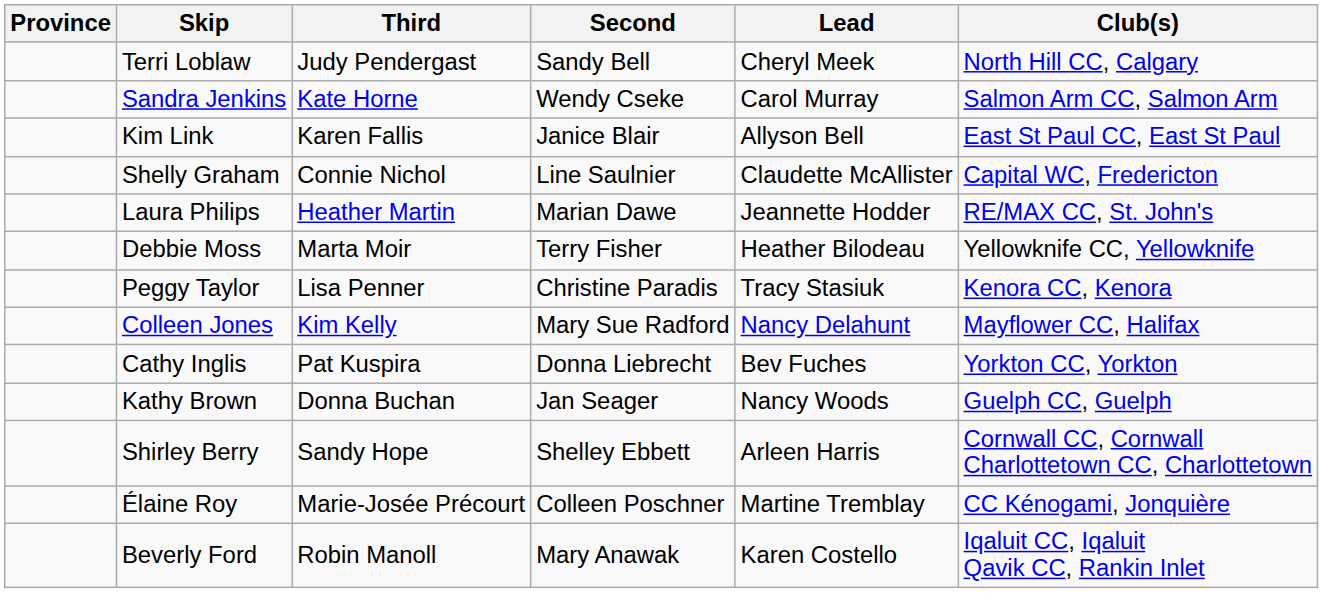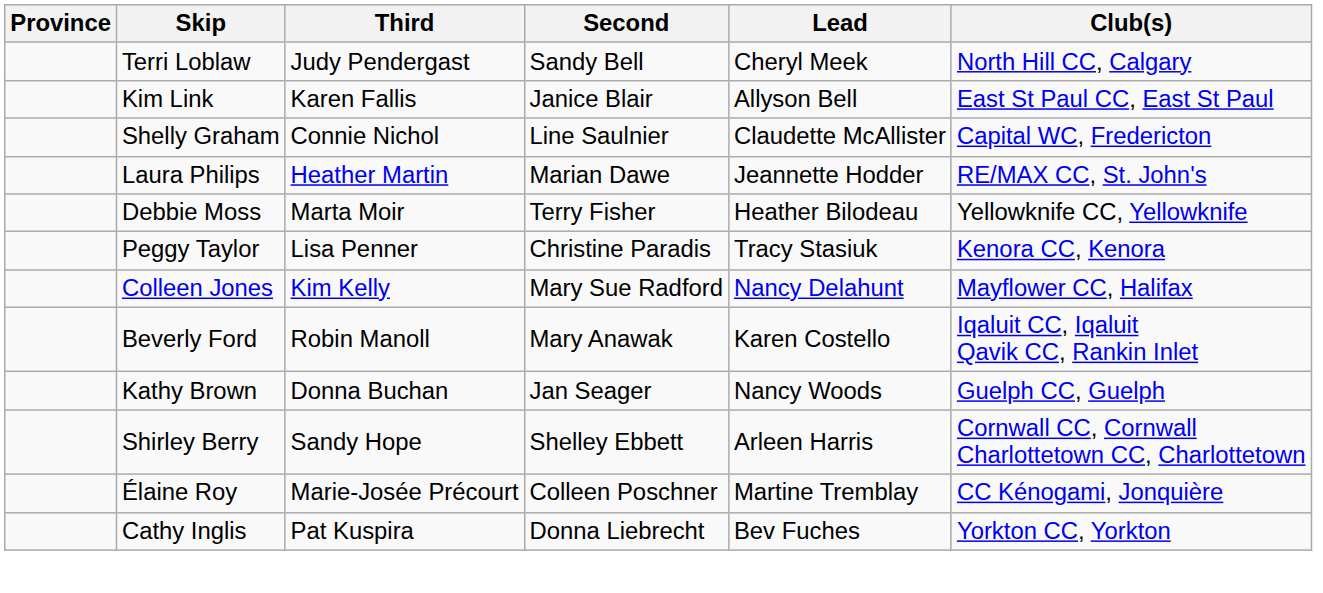 <table class="wikitable">
 <tr>
 <th>Province</th>
 <th>Skip</th>
 <th>Third</th>
 <th>Second</th>
 <th>Lead</th>
 <th>Club(s)</th>
 </tr>
 <tr>
 <td></td>
 <td>Terri Loblaw</td>
 <td>Judy Pendergast</td>
 <td>Sandy Bell</td>
 <td>Cheryl Meek</td>
 <td><a href='#'>North Hill CC</a>, <a href='#'>Calgary</a></td>
-</tr>
-<tr>
-<td></td>
-<td><a href='#'>Sandra Jenkins</a></td>
-<td><a href='#'>Kate Horne</a></td>
-<td>Wendy Cseke</td>
-<td>Carol Murray</td>
-<td><a href='#'>Salmon Arm CC</a>, <a href='#'>Salmon Arm</a></td>
 </tr>
 <tr>
 <td></td>
 <td>Kim Link</td>
 <td>Karen Fallis</td>
 <td>Janice Blair</td>
 <td>Allyson Bell</td>
 <td><a href='#'>East St Paul CC</a>, <a href='#'>East St Paul</a></td>
 </tr>
 <tr>
 <td></td>
 <td>Shelly Graham</td>
 <td>Connie Nichol</td>
 <td>Line Saulnier</td>
 <td>Claudette McAllister</td>
 <td><a href='#'>Capital WC</a>, <a href='#'>Fredericton</a></td>
 </tr>
 <tr>
 <td></td>
 <td>Laura Philips</td>
 <td><a href='#'>Heather Martin</a></td>
 <td>Marian Dawe</td>
 <td>Jeannette Hodder</td>
 <td><a href='#'>RE/MAX CC</a>, <a href='#'>St. John's</a></td>
 </tr>
 <tr>
 <td></td>
 <td>Debbie Moss</td>
 <td>Marta Moir</td>
 <td>Terry Fisher</td>
 <td>Heather Bilodeau</td>
 <td>Yellowknife CC, <a href='#'>Yellowknife</a></td>
 </tr>
 <tr>
 <td></td>
 <td>Peggy Taylor</td>
 <td>Lisa Penner</td>
 <td>Christine Paradis</td>
 <td>Tracy Stasiuk</td>
 <td><a href='#'>Kenora CC</a>, <a href='#'>Kenora</a></td>
 </tr>
 <tr>
 <td></td>
 <td><a href='#'>Colleen Jones</a></td>
 <td><a href='#'>Kim Kelly</a></td>
 <td>Mary Sue Radford</td>
 <td><a href='#'>Nancy Delahunt</a></td>
 <td><a href='#'>Mayflower CC</a>, <a href='#'>Halifax</a></td>
 </tr>
 <tr>
 <td></td>
-<td>Cathy Inglis</td>
-<td>Pat Kuspira</td>
-<td>Donna Liebrecht</td>
-<td>Bev Fuches</td>
-<td><a href='#'>Yorkton CC</a>, <a href='#'>Yorkton</a></td>
+<td>Beverly Ford</td>
+<td>Robin Manoll</td>
+<td>Mary Anawak</td>
+<td>Karen Costello</td>
+<td><a href='#'>Iqaluit CC</a>, <a href='#'>Iqaluit</a><br><a href='#'>Qavik CC</a>, <a href='#'>Rankin Inlet</a></td>
 </tr>
 <tr>
 <td></td>
 <td>Kathy Brown</td>
 <td>Donna Buchan</td>
 <td>Jan Seager</td>
 <td>Nancy Woods</td>
 <td><a href='#'>Guelph CC</a>, <a href='#'>Guelph</a></td>
 </tr>
 <tr>
 <td></td>
 <td>Shirley Berry</td>
 <td>Sandy Hope</td>
 <td>Shelley Ebbett</td>
 <td>Arleen Harris</td>
 <td><a href='#'>Cornwall CC</a>, <a href='#'>Cornwall</a><br><a href='#'>Charlottetown CC</a>, <a href='#'>Charlottetown</a></td>
 </tr>
 <tr>
 <td></td>
 <td>Élaine Roy</td>
 <td>Marie-Josée Précourt</td>
 <td>Colleen Poschner</td>
 <td>Martine Tremblay</td>
 <td><a href='#'>CC Kénogami</a>, <a href='#'>Jonquière</a></td>
 </tr>
 <tr>
 <td></td>
-<td>Beverly Ford</td>
-<td>Robin Manoll</td>
-<td>Mary Anawak</td>
-<td>Karen Costello</td>
-<td><a href='#'>Iqaluit CC</a>, <a href='#'>Iqaluit</a><br><a href='#'>Qavik CC</a>, <a href='#'>Rankin Inlet</a></td>
+<td>Cathy Inglis</td>
+<td>Pat Kuspira</td>
+<td>Donna Liebrecht</td>
+<td>Bev Fuches</td>
+<td><a href='#'>Yorkton CC</a>, <a href='#'>Yorkton</a></td>
 </tr>
 </table>
